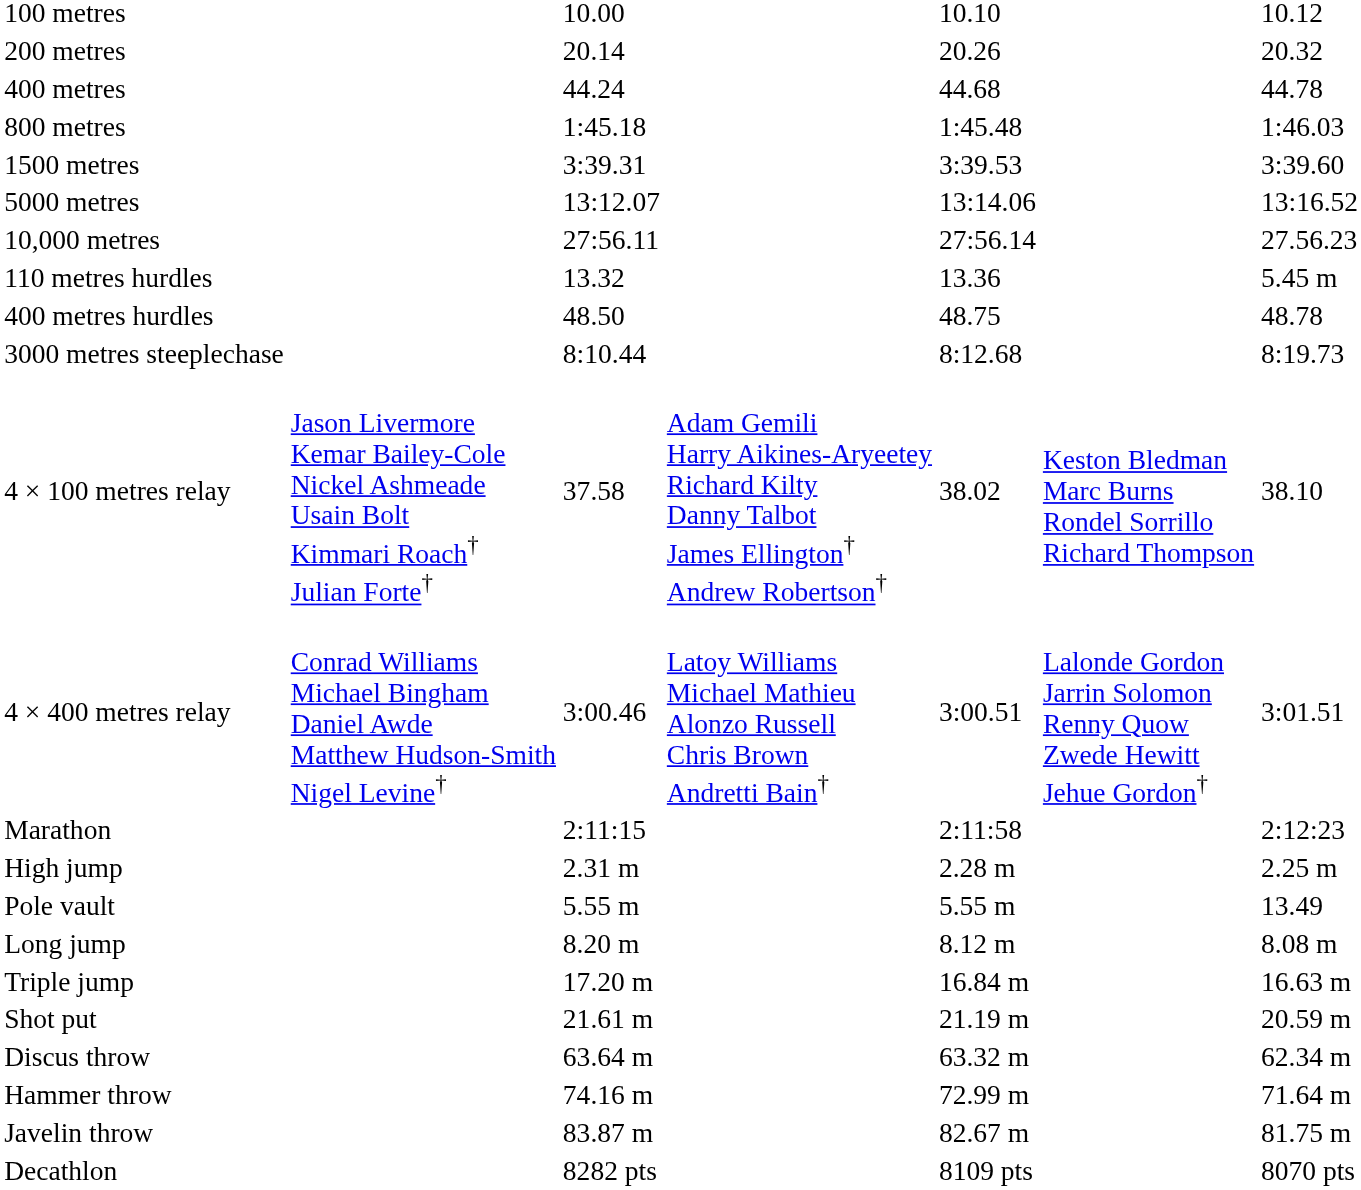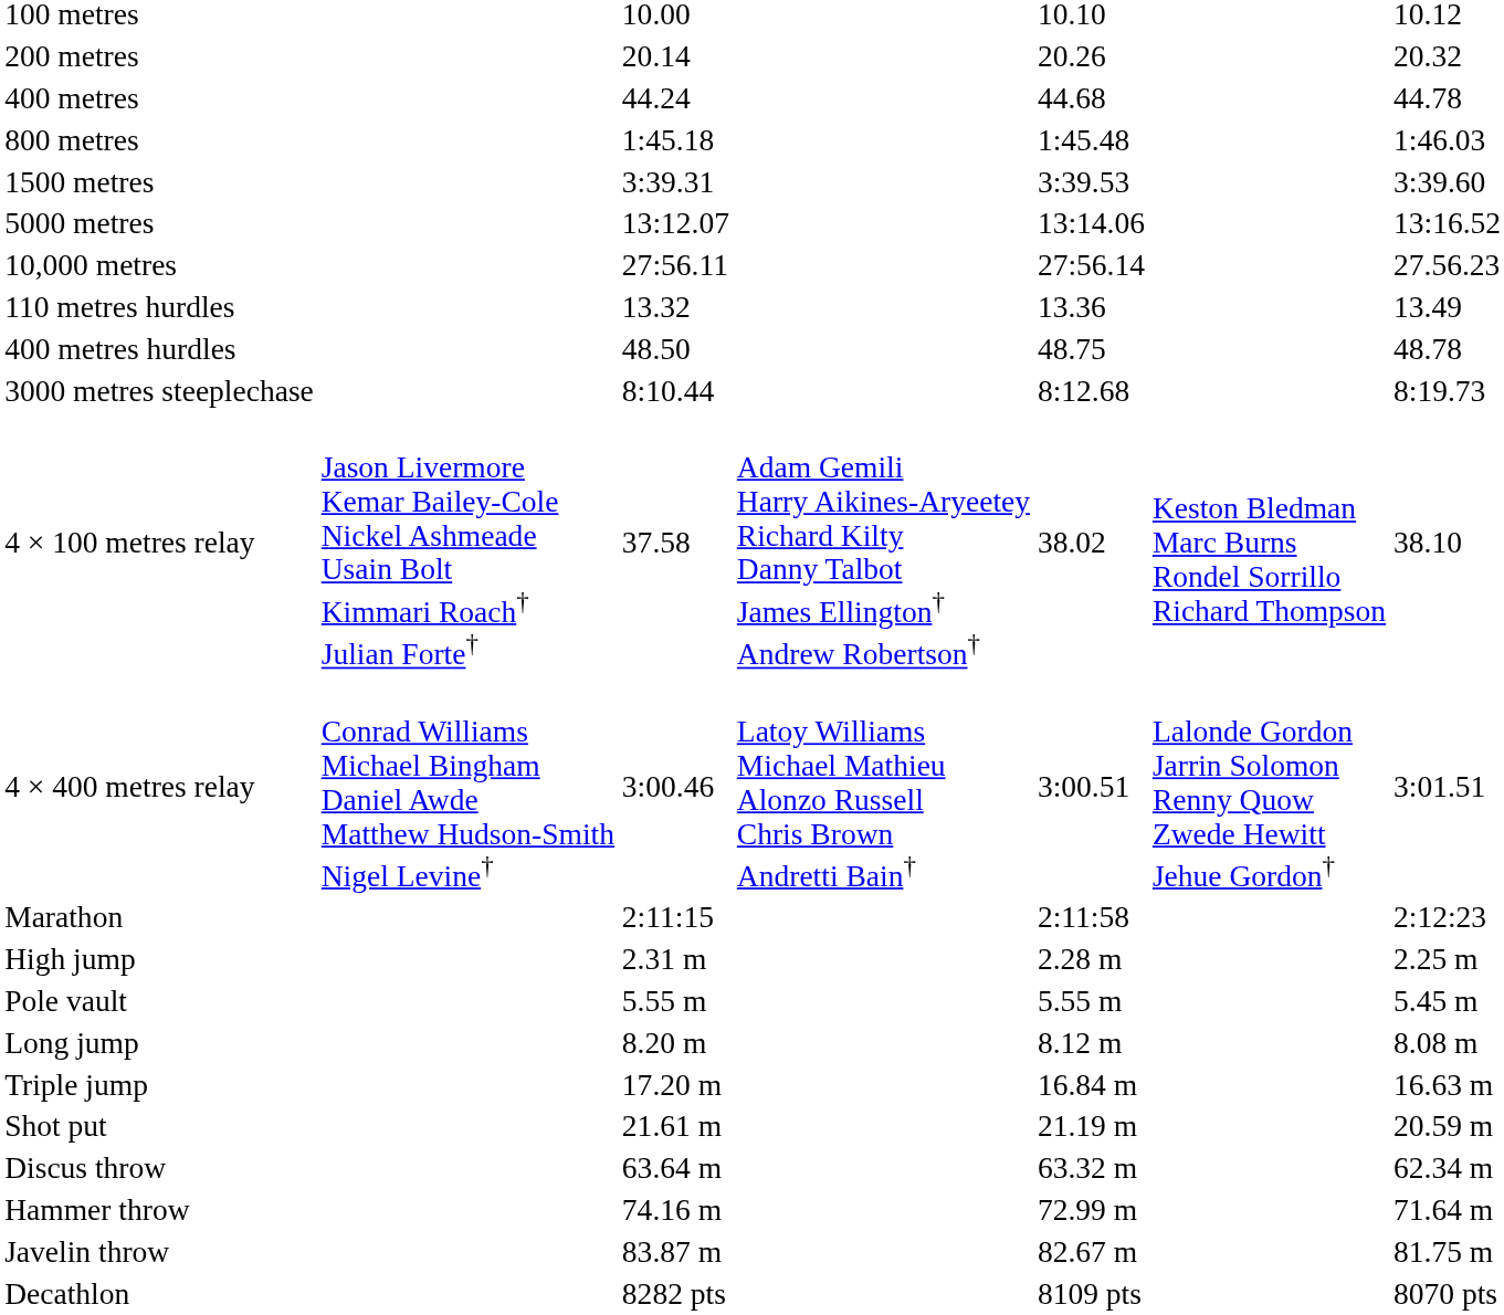 <table>
 <tr>
 <td>100 metres<br></td>
 <td></td>
 <td>10.00</td>
 <td></td>
 <td>10.10</td>
 <td></td>
 <td>10.12</td>
 </tr>
 <tr>
 <td>200 metres<br></td>
 <td></td>
 <td>20.14</td>
 <td></td>
 <td>20.26</td>
 <td></td>
 <td>20.32</td>
 </tr>
 <tr>
 <td>400 metres<br></td>
 <td></td>
 <td>44.24 <br></td>
 <td></td>
 <td>44.68</td>
 <td></td>
 <td>44.78</td>
 </tr>
 <tr>
 <td>800 metres<br></td>
 <td></td>
 <td>1:45.18</td>
 <td></td>
 <td>1:45.48</td>
 <td></td>
 <td>1:46.03</td>
 </tr>
 <tr>
 <td>1500 metres<br></td>
 <td></td>
 <td>3:39.31</td>
 <td></td>
 <td>3:39.53</td>
 <td></td>
 <td>3:39.60</td>
 </tr>
 <tr>
 <td>5000 metres<br></td>
 <td></td>
 <td>13:12.07</td>
 <td></td>
 <td>13:14.06</td>
 <td></td>
 <td>13:16.52</td>
 </tr>
 <tr>
 <td>10,000 metres<br></td>
 <td></td>
 <td>27:56.11</td>
 <td></td>
 <td>27:56.14</td>
 <td></td>
 <td>27.56.23</td>
 </tr>
 <tr>
 <td>110 metres hurdles<br></td>
 <td></td>
 <td>13.32</td>
 <td></td>
 <td>13.36</td>
 <td></td>
-<td>5.45  m</td>
+<td>13.49</td>
 </tr>
 <tr>
 <td>400 metres hurdles<br></td>
 <td></td>
 <td>48.50</td>
 <td></td>
 <td>48.75</td>
 <td></td>
 <td>48.78</td>
 </tr>
 <tr>
 <td>3000 metres steeplechase<br></td>
 <td></td>
 <td>8:10.44</td>
 <td></td>
 <td>8:12.68</td>
 <td></td>
 <td>8:19.73</td>
 </tr>
 <tr>
 <td>4 × 100 metres relay<br></td>
 <td><br><a href='#'>Jason Livermore</a><br><a href='#'>Kemar Bailey-Cole</a><br><a href='#'>Nickel Ashmeade</a><br><a href='#'>Usain Bolt</a><br><a href='#'>Kimmari Roach</a><sup>†</sup><br><a href='#'>Julian Forte</a><sup>†</sup></td>
 <td>37.58 <br></td>
 <td><br><a href='#'>Adam Gemili</a><br><a href='#'>Harry Aikines-Aryeetey</a><br><a href='#'>Richard Kilty</a><br><a href='#'>Danny Talbot</a><br><a href='#'>James Ellington</a><sup>†</sup><br><a href='#'>Andrew Robertson</a><sup>†</sup></td>
 <td>38.02</td>
 <td><br><a href='#'>Keston Bledman</a><br><a href='#'>Marc Burns</a><br><a href='#'>Rondel Sorrillo</a><br><a href='#'>Richard Thompson</a></td>
 <td>38.10</td>
 </tr>
 <tr>
 <td>4 × 400 metres relay<br> </td>
 <td><br><a href='#'>Conrad Williams</a><br><a href='#'>Michael Bingham</a><br><a href='#'>Daniel Awde</a><br><a href='#'>Matthew Hudson-Smith</a><br><a href='#'>Nigel Levine</a><sup>†</sup></td>
 <td>3:00.46</td>
 <td><br><a href='#'>Latoy Williams</a><br><a href='#'>Michael Mathieu</a><br><a href='#'>Alonzo Russell</a><br><a href='#'>Chris Brown</a><br><a href='#'>Andretti Bain</a><sup>†</sup></td>
 <td>3:00.51</td>
 <td><br><a href='#'>Lalonde Gordon</a><br><a href='#'>Jarrin Solomon</a><br><a href='#'>Renny Quow</a><br><a href='#'>Zwede Hewitt</a><br><a href='#'>Jehue Gordon</a><sup>†</sup></td>
 <td>3:01.51</td>
 </tr>
 <tr>
 <td>Marathon<br></td>
 <td></td>
 <td>2:11:15<br></td>
 <td></td>
 <td>2:11:58</td>
 <td></td>
 <td>2:12:23</td>
 </tr>
 <tr>
 <td>High jump<br></td>
 <td></td>
 <td>2.31 m</td>
 <td></td>
 <td>2.28 m</td>
 <td></td>
 <td>2.25 m</td>
 </tr>
 <tr>
 <td>Pole vault<br></td>
 <td></td>
 <td>5.55 m</td>
 <td></td>
 <td>5.55 m</td>
 <td></td>
-<td>13.49</td>
+<td>5.45  m</td>
 </tr>
 <tr>
 <td>Long jump<br></td>
 <td></td>
 <td>8.20 m</td>
 <td></td>
 <td>8.12 m</td>
 <td></td>
 <td>8.08 m</td>
 </tr>
 <tr>
 <td>Triple jump<br></td>
 <td></td>
 <td>17.20 m</td>
 <td></td>
 <td>16.84 m</td>
 <td></td>
 <td>16.63 m</td>
 </tr>
 <tr>
 <td>Shot put<br></td>
 <td></td>
 <td>21.61 m<br></td>
 <td></td>
 <td>21.19 m</td>
 <td></td>
 <td>20.59 m</td>
 </tr>
 <tr>
 <td>Discus throw<br></td>
 <td></td>
 <td>63.64 m</td>
 <td></td>
 <td>63.32 m</td>
 <td></td>
 <td>62.34 m</td>
 </tr>
 <tr>
 <td>Hammer throw<br></td>
 <td></td>
 <td>74.16 m</td>
 <td></td>
 <td>72.99 m</td>
 <td></td>
 <td>71.64 m</td>
 </tr>
 <tr>
 <td>Javelin throw<br></td>
 <td></td>
 <td>83.87 m</td>
 <td></td>
 <td>82.67 m</td>
 <td></td>
 <td>81.75 m</td>
 </tr>
 <tr>
 <td>Decathlon<br></td>
 <td></td>
 <td>8282 pts</td>
 <td></td>
 <td>8109 pts</td>
 <td></td>
 <td>8070 pts<br></td>
 </tr>
 </table>
